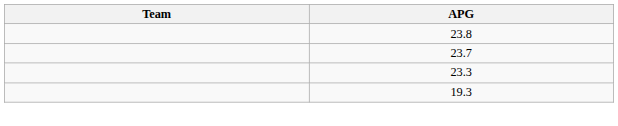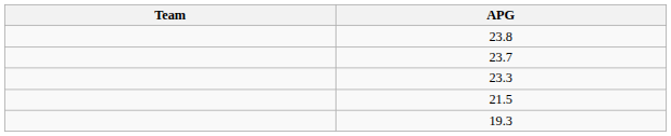 <table class=wikitable width="50%">
 <tr>
 <th width="10%">Team</th>
 <th width="10%">APG</th>
 </tr>
 <tr>
 <td></td>
 <td align=center>23.8</td>
 </tr>
 <tr>
 <td></td>
 <td align=center>23.7</td>
 </tr>
 <tr>
 <td></td>
 <td align=center>23.3</td>
 </tr>
 <tr>
 <td></td>
+<td align=center>21.5</td>
+</tr>
+<tr>
+<td></td>
 <td align=center>19.3</td>
 </tr>
 </table>
